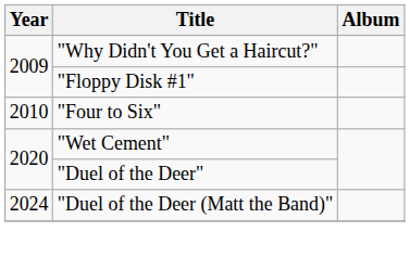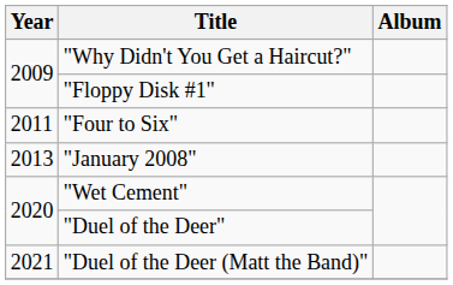 <table class="wikitable">
 <tr>
 <th>Year</th>
 <th>Title</th>
 <th>Album</th>
 </tr>
 <tr>
 <td rowspan="2">2009</td>
 <td>"Why Didn't You Get a Haircut?"</td>
 <td></td>
 </tr>
 <tr>
 <td>"Floppy Disk #1"</td>
 <td></td>
 </tr>
 <tr>
-<td rowspan="1">2010</td>
+<td rowspan="1">2011</td>
 <td>"Four to Six"</td>
+<td></td>
+</tr>
+<tr>
+<td rowspan="1">2013</td>
+<td>"January 2008"</td>
 <td></td>
 </tr>
 <tr>
 <td rowspan="2">2020</td>
 <td>"Wet Cement"</td>
 <td rowspan="2"></td>
 </tr>
 <tr>
 <td>"Duel of the Deer"</td>
 </tr>
 <tr>
-<td>2024</td>
+<td>2021</td>
 <td>"Duel of the Deer (Matt the Band)"</td>
 <td></td>
 </tr>
 <tr>
 </tr>
 </table>
